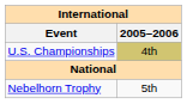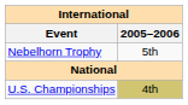 <table class="wikitable" style="text-align:center">
 <tr>
 <th style="background-color: #ffdead; " colspan=2 align=center><strong>International</strong></th>
 </tr>
 <tr>
 <th>Event</th>
 <th>2005–2006</th>
 </tr>
 <tr>
-<td align=left><a href='#'>U.S. Championships</a></td>
-<td bgcolor=d1c571>4th</td>
+<td align=left><a href='#'>Nebelhorn Trophy</a></td>
+<td>5th</td>
 </tr>
 <tr>
 <th style="background-color: #ffdead; " colspan=2 align=center><strong>National</strong></th>
 </tr>
 <tr>
-<td align=left><a href='#'>Nebelhorn Trophy</a></td>
-<td>5th</td>
+<td align=left><a href='#'>U.S. Championships</a></td>
+<td bgcolor=d1c571>4th</td>
 </tr>
 </table>
